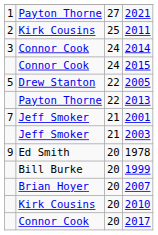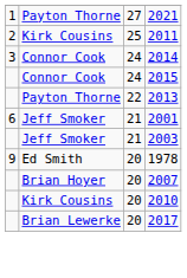 <table class="wikitable">
 <tr>
 </tr>
 <tr>
 <td>1</td>
 <td><a href='#'>Payton Thorne</a></td>
 <td>27</td>
 <td><a href='#'>2021</a></td>
 </tr>
 <tr>
 <td>2</td>
 <td><a href='#'>Kirk Cousins</a></td>
 <td>25</td>
 <td><a href='#'>2011</a></td>
 </tr>
 <tr>
 <td>3</td>
 <td><a href='#'>Connor Cook</a></td>
 <td>24</td>
 <td><a href='#'>2014</a></td>
 </tr>
 <tr>
 <td></td>
 <td><a href='#'>Connor Cook</a></td>
 <td>24</td>
 <td><a href='#'>2015</a></td>
 </tr>
 <tr>
-<td>5</td>
-<td><a href='#'>Drew Stanton</a></td>
-<td>22</td>
-<td><a href='#'>2005</a></td>
-</tr>
-<tr>
 <td></td>
 <td><a href='#'>Payton Thorne</a></td>
 <td>22</td>
 <td><a href='#'>2013</a></td>
 </tr>
 <tr>
-<td>7</td>
+<td>6</td>
 <td><a href='#'>Jeff Smoker</a></td>
 <td>21</td>
 <td><a href='#'>2001</a></td>
 </tr>
 <tr>
 <td></td>
 <td><a href='#'>Jeff Smoker</a></td>
 <td>21</td>
 <td><a href='#'>2003</a></td>
 </tr>
 <tr>
 <td>9</td>
 <td>Ed Smith</td>
 <td>20</td>
 <td>1978</td>
 </tr>
 <tr>
 <td></td>
-<td>Bill Burke</td>
-<td>20</td>
-<td><a href='#'>1999</a></td>
-</tr>
-<tr>
-<td></td>
 <td><a href='#'>Brian Hoyer</a></td>
 <td>20</td>
 <td><a href='#'>2007</a></td>
 </tr>
 <tr>
 <td></td>
 <td><a href='#'>Kirk Cousins</a></td>
 <td>20</td>
 <td><a href='#'>2010</a></td>
 </tr>
 <tr>
 <td></td>
-<td><a href='#'>Connor Cook</a></td>
+<td><a href='#'>Brian Lewerke</a></td>
 <td>20</td>
 <td><a href='#'>2017</a></td>
 </tr>
 </table>
